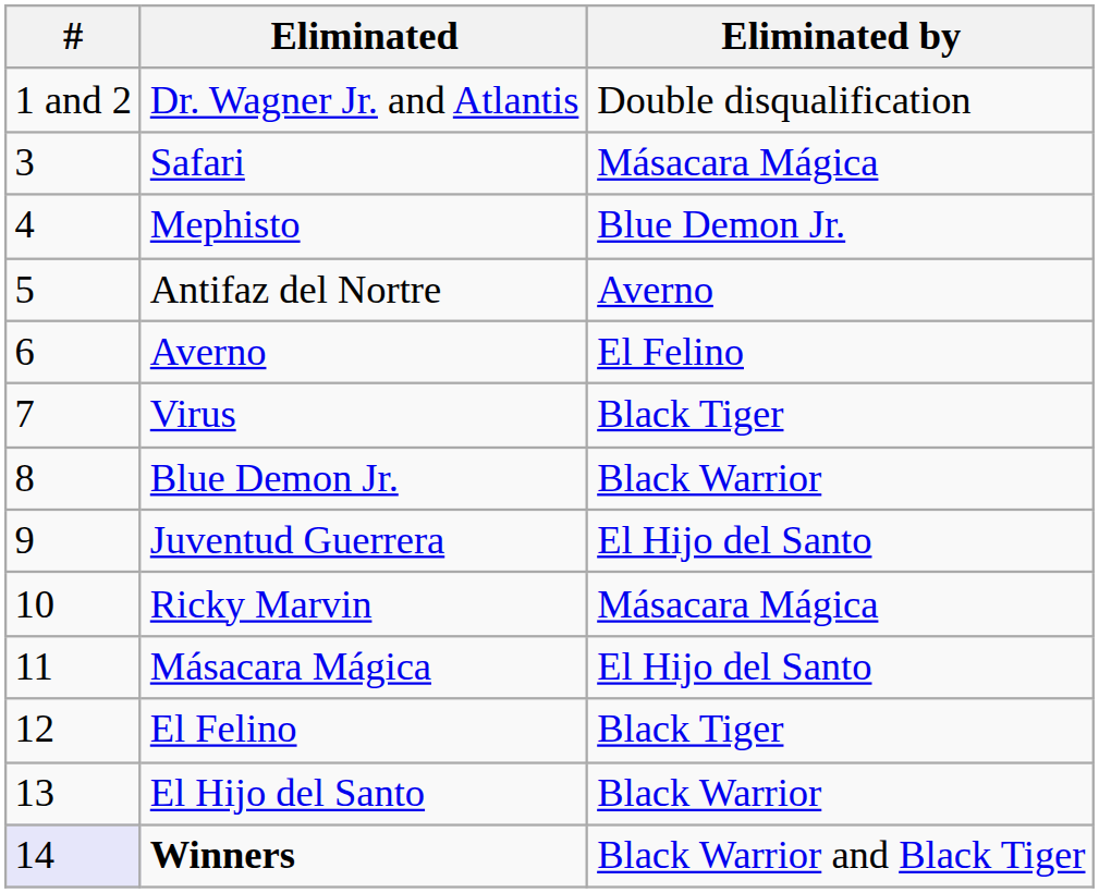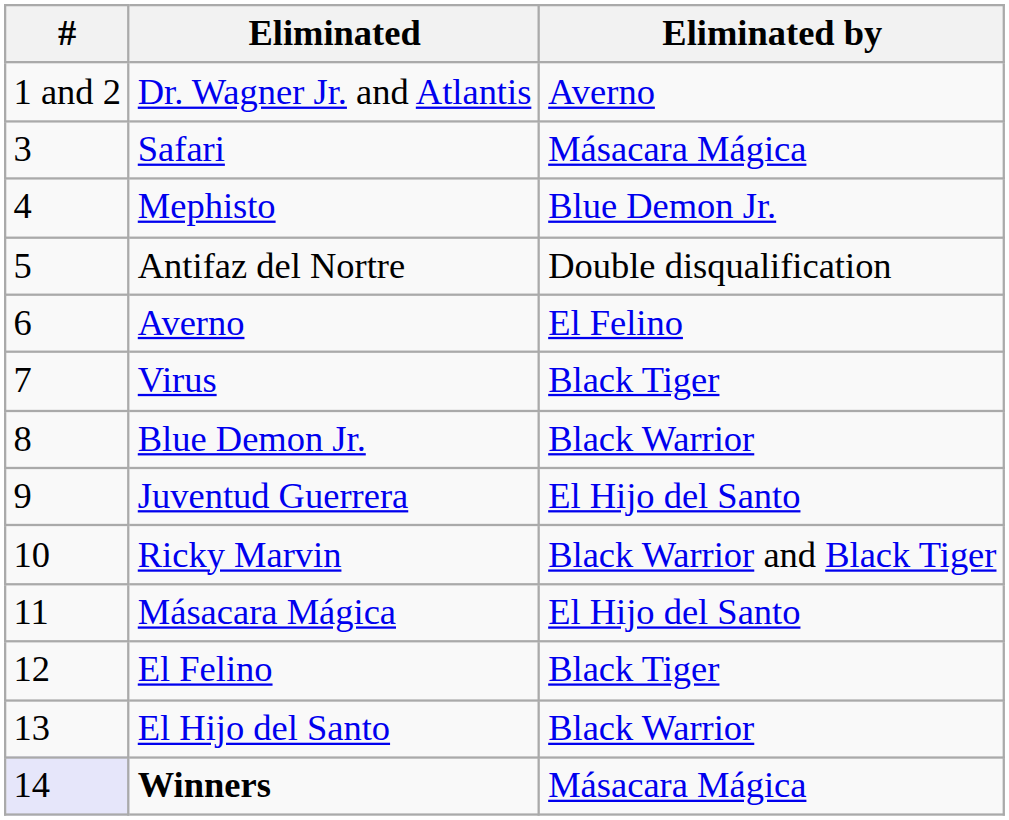 <table class="wikitable sortable">
 <tr>
 <th data-sort-type="number" scope="col">#</th>
 <th scope="col">Eliminated</th>
 <th scope="col">Eliminated by</th>
 </tr>
 <tr>
 <td>1 and 2</td>
 <td><a href='#'>Dr. Wagner Jr.</a> and <a href='#'>Atlantis</a></td>
-<td>Double disqualification</td>
+<td><a href='#'>Averno</a></td>
 </tr>
 <tr>
 <td>3</td>
 <td><a href='#'>Safari</a></td>
 <td><a href='#'>Másacara Mágica</a></td>
 </tr>
 <tr>
 <td>4</td>
 <td><a href='#'>Mephisto</a></td>
 <td><a href='#'>Blue Demon Jr.</a></td>
 </tr>
 <tr>
 <td>5</td>
 <td>Antifaz del Nortre</td>
-<td><a href='#'>Averno</a></td>
+<td>Double disqualification</td>
 </tr>
 <tr>
 <td>6</td>
 <td><a href='#'>Averno</a></td>
 <td><a href='#'>El Felino</a></td>
 </tr>
 <tr>
 <td>7</td>
 <td><a href='#'>Virus</a></td>
 <td><a href='#'>Black Tiger</a></td>
 </tr>
 <tr>
 <td>8</td>
 <td><a href='#'>Blue Demon Jr.</a></td>
 <td><a href='#'>Black Warrior</a></td>
 </tr>
 <tr>
 <td>9</td>
 <td><a href='#'>Juventud Guerrera</a></td>
 <td><a href='#'>El Hijo del Santo</a></td>
 </tr>
 <tr>
 <td>10</td>
 <td><a href='#'>Ricky Marvin</a></td>
-<td><a href='#'>Másacara Mágica</a></td>
+<td><a href='#'>Black Warrior</a> and <a href='#'>Black Tiger</a></td>
 </tr>
 <tr>
 <td>11</td>
 <td><a href='#'>Másacara Mágica</a></td>
 <td><a href='#'>El Hijo del Santo</a></td>
 </tr>
 <tr>
 <td>12</td>
 <td><a href='#'>El Felino</a></td>
 <td><a href='#'>Black Tiger</a></td>
 </tr>
 <tr>
 <td>13</td>
 <td><a href='#'>El Hijo del Santo</a></td>
 <td><a href='#'>Black Warrior</a></td>
 </tr>
 <tr>
 <td style="background: lavender;">14</td>
 <td><strong>Winners</strong></td>
-<td><a href='#'>Black Warrior</a> and <a href='#'>Black Tiger</a></td>
+<td><a href='#'>Másacara Mágica</a></td>
 </tr>
 </table>
